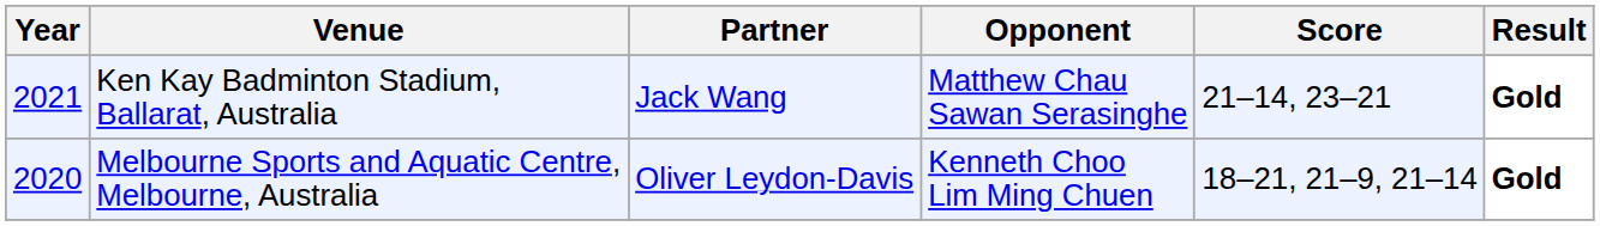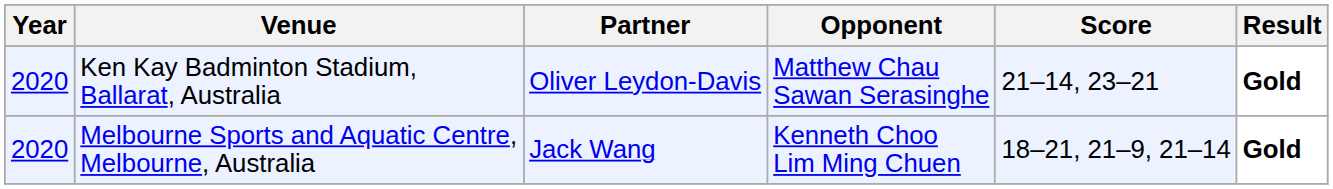 <table class="sortable wikitable" style="font-size: 90%;">
 <tr>
 <th>Year</th>
 <th>Venue</th>
 <th>Partner</th>
 <th>Opponent</th>
 <th>Score</th>
 <th>Result</th>
 </tr>
 <tr style="background:#ECF2FF">
-<td align="center"><a href='#'>2021</a></td>
+<td align="center"><a href='#'>2020</a></td>
 <td align="left">Ken Kay Badminton Stadium,<br><a href='#'>Ballarat</a>, Australia</td>
-<td align="left"> <a href='#'>Jack Wang</a></td>
+<td align="left"> <a href='#'>Oliver Leydon-Davis</a></td>
 <td align="left"> <a href='#'>Matthew Chau</a><br> <a href='#'>Sawan Serasinghe</a></td>
 <td align="left">21–14, 23–21</td>
 <td align="left" bgcolor="#ffffff"> <strong>Gold</strong></td>
 </tr>
 <tr style="background:#ECF2FF">
 <td align="center"><a href='#'>2020</a></td>
 <td align="left"><a href='#'>Melbourne Sports and Aquatic Centre</a>,<br><a href='#'>Melbourne</a>, Australia</td>
-<td align="left"> <a href='#'>Oliver Leydon-Davis</a></td>
+<td align="left"> <a href='#'>Jack Wang</a></td>
 <td align="left"> <a href='#'>Kenneth Choo</a><br> <a href='#'>Lim Ming Chuen</a></td>
 <td align="left">18–21, 21–9, 21–14</td>
 <td align="left" bgcolor="#ffffff"> <strong>Gold</strong></td>
 </tr>
 </table>
